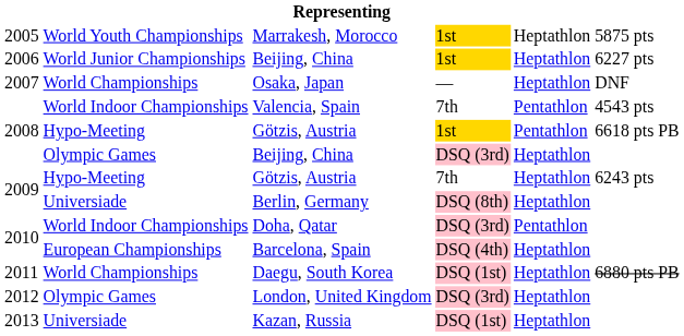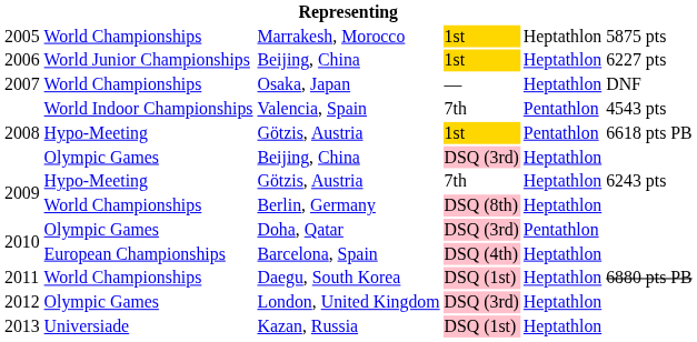 <table>
 <tr>
 <th colspan="6">Representing </th>
 </tr>
 <tr>
 <td>2005</td>
-<td><a href='#'>World Youth Championships</a></td>
+<td><a href='#'>World Championships</a></td>
 <td><a href='#'>Marrakesh</a>, <a href='#'>Morocco</a></td>
 <td bgcolor="gold">1st</td>
 <td>Heptathlon</td>
 <td>5875 pts</td>
 </tr>
 <tr>
 <td>2006</td>
 <td><a href='#'>World Junior Championships</a></td>
 <td><a href='#'>Beijing</a>, <a href='#'>China</a></td>
 <td bgcolor="gold">1st</td>
 <td><a href='#'>Heptathlon</a></td>
 <td>6227 pts</td>
 </tr>
 <tr>
 <td>2007</td>
 <td><a href='#'>World Championships</a></td>
 <td><a href='#'>Osaka</a>, <a href='#'>Japan</a></td>
 <td>—</td>
 <td><a href='#'>Heptathlon</a></td>
 <td>DNF</td>
 </tr>
 <tr>
 <td rowspan=3>2008</td>
 <td><a href='#'>World Indoor Championships</a></td>
 <td><a href='#'>Valencia</a>, <a href='#'>Spain</a></td>
 <td>7th</td>
 <td><a href='#'>Pentathlon</a></td>
 <td>4543 pts</td>
 </tr>
 <tr>
 <td><a href='#'>Hypo-Meeting</a></td>
 <td><a href='#'>Götzis</a>, <a href='#'>Austria</a></td>
 <td bgcolor="gold">1st</td>
 <td><a href='#'>Pentathlon</a></td>
 <td>6618 pts PB</td>
 </tr>
 <tr>
 <td><a href='#'>Olympic Games</a></td>
 <td><a href='#'>Beijing</a>, <a href='#'>China</a></td>
 <td bgcolor=pink>DSQ (3rd)</td>
 <td><a href='#'>Heptathlon</a></td>
 <td></td>
 </tr>
 <tr>
 <td rowspan=2>2009</td>
 <td><a href='#'>Hypo-Meeting</a></td>
 <td><a href='#'>Götzis</a>, <a href='#'>Austria</a></td>
 <td>7th</td>
 <td><a href='#'>Heptathlon</a></td>
 <td>6243 pts</td>
 </tr>
 <tr>
-<td><a href='#'>Universiade</a></td>
+<td><a href='#'>World Championships</a></td>
 <td><a href='#'>Berlin</a>, <a href='#'>Germany</a></td>
 <td bgcolor=pink>DSQ (8th)</td>
 <td><a href='#'>Heptathlon</a></td>
 <td></td>
 </tr>
 <tr>
 <td rowspan=2>2010</td>
-<td><a href='#'>World Indoor Championships</a></td>
+<td><a href='#'>Olympic Games</a></td>
 <td><a href='#'>Doha</a>, <a href='#'>Qatar</a></td>
 <td bgcolor=pink>DSQ (3rd)</td>
 <td><a href='#'>Pentathlon</a></td>
 <td></td>
 </tr>
 <tr>
 <td><a href='#'>European Championships</a></td>
 <td><a href='#'>Barcelona</a>, <a href='#'>Spain</a></td>
 <td bgcolor=pink>DSQ (4th)</td>
 <td><a href='#'>Heptathlon</a></td>
 <td></td>
 </tr>
 <tr>
 <td>2011</td>
 <td><a href='#'>World Championships</a></td>
 <td><a href='#'>Daegu</a>, <a href='#'>South Korea</a></td>
 <td bgcolor=pink>DSQ (1st)</td>
 <td><a href='#'>Heptathlon</a></td>
 <td><s>6880 pts PB</s></td>
 </tr>
 <tr>
 <td>2012</td>
 <td><a href='#'>Olympic Games</a></td>
 <td><a href='#'>London</a>, <a href='#'>United Kingdom</a></td>
 <td bgcolor=pink>DSQ (3rd)</td>
 <td><a href='#'>Heptathlon</a></td>
 <td></td>
 </tr>
 <tr>
 <td>2013</td>
 <td><a href='#'>Universiade</a></td>
 <td><a href='#'>Kazan</a>, <a href='#'>Russia</a></td>
 <td bgcolor=pink>DSQ (1st)</td>
 <td><a href='#'>Heptathlon</a></td>
 <td></td>
 </tr>
 </table>
